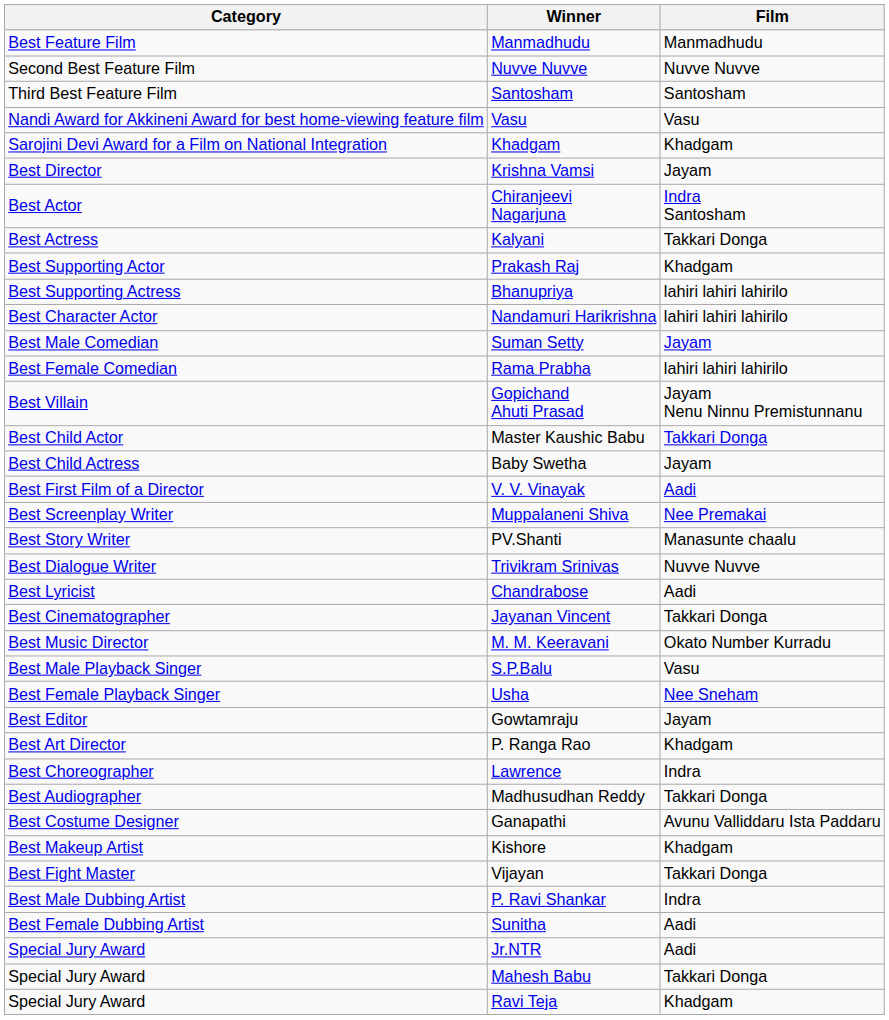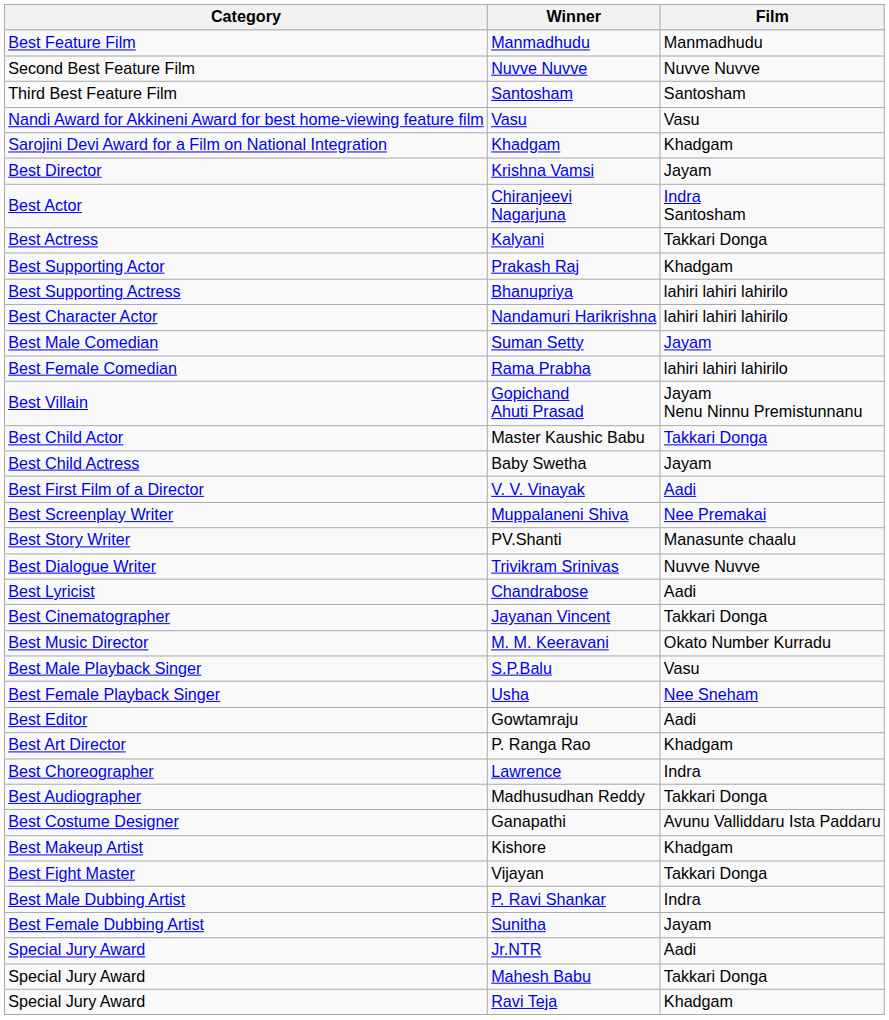 <table class="wikitable">
 <tr style="background:#cccccf; text-align:center;">
 <th>Category</th>
 <th>Winner</th>
 <th>Film</th>
 </tr>
 <tr>
 <td><a href='#'>Best Feature Film</a></td>
 <td><a href='#'>Manmadhudu</a></td>
 <td>Manmadhudu</td>
 </tr>
 <tr>
 <td>Second Best Feature Film</td>
 <td><a href='#'>Nuvve Nuvve</a></td>
 <td>Nuvve Nuvve</td>
 </tr>
 <tr>
 <td>Third Best Feature Film</td>
 <td><a href='#'>Santosham</a></td>
 <td>Santosham</td>
 </tr>
 <tr>
 <td><a href='#'>Nandi Award for Akkineni Award for best home-viewing feature film</a></td>
 <td><a href='#'>Vasu</a></td>
 <td>Vasu</td>
 </tr>
 <tr>
 <td><a href='#'>Sarojini Devi Award for a Film on National Integration</a></td>
 <td><a href='#'>Khadgam</a></td>
 <td>Khadgam</td>
 </tr>
 <tr>
 <td><a href='#'>Best Director</a></td>
 <td><a href='#'>Krishna Vamsi</a></td>
 <td>Jayam</td>
 </tr>
 <tr>
 <td><a href='#'>Best Actor</a></td>
 <td><a href='#'>Chiranjeevi</a> <br><a href='#'>Nagarjuna</a></td>
 <td><a href='#'>Indra</a><br>Santosham</td>
 </tr>
 <tr>
 <td><a href='#'>Best Actress</a></td>
 <td><a href='#'>Kalyani</a></td>
 <td>Takkari Donga</td>
 </tr>
 <tr>
 <td><a href='#'>Best Supporting Actor</a></td>
 <td><a href='#'>Prakash Raj</a></td>
 <td>Khadgam</td>
 </tr>
 <tr>
 <td><a href='#'>Best Supporting Actress</a></td>
 <td><a href='#'>Bhanupriya</a></td>
 <td>lahiri lahiri lahirilo</td>
 </tr>
 <tr>
 <td><a href='#'>Best Character Actor</a></td>
 <td><a href='#'>Nandamuri Harikrishna</a></td>
 <td>lahiri lahiri lahirilo</td>
 </tr>
 <tr>
 <td><a href='#'>Best Male Comedian</a></td>
 <td><a href='#'>Suman Setty</a></td>
 <td><a href='#'>Jayam</a></td>
 </tr>
 <tr>
 <td><a href='#'>Best Female Comedian</a></td>
 <td><a href='#'>Rama Prabha</a></td>
 <td>lahiri lahiri lahirilo</td>
 </tr>
 <tr>
 <td><a href='#'>Best Villain</a></td>
 <td><a href='#'>Gopichand</a><br><a href='#'>Ahuti Prasad</a></td>
 <td>Jayam <br> Nenu Ninnu Premistunnanu</td>
 </tr>
 <tr>
 <td><a href='#'>Best Child Actor</a></td>
 <td>Master Kaushic Babu</td>
 <td><a href='#'>Takkari Donga</a></td>
 </tr>
 <tr>
 <td><a href='#'>Best Child Actress</a></td>
 <td>Baby Swetha</td>
 <td>Jayam</td>
 </tr>
 <tr>
 <td><a href='#'>Best First Film of a Director</a></td>
 <td><a href='#'>V. V. Vinayak</a></td>
 <td><a href='#'>Aadi</a></td>
 </tr>
 <tr>
 <td><a href='#'>Best Screenplay Writer</a></td>
 <td><a href='#'>Muppalaneni Shiva</a></td>
 <td><a href='#'>Nee Premakai</a></td>
 </tr>
 <tr>
 <td><a href='#'>Best Story Writer</a></td>
 <td>PV.Shanti</td>
 <td>Manasunte chaalu</td>
 </tr>
 <tr>
 <td><a href='#'>Best Dialogue Writer</a></td>
 <td><a href='#'>Trivikram Srinivas</a></td>
 <td>Nuvve Nuvve</td>
 </tr>
 <tr>
 <td><a href='#'>Best Lyricist</a></td>
 <td><a href='#'>Chandrabose</a></td>
 <td>Aadi</td>
 </tr>
 <tr>
 <td><a href='#'>Best Cinematographer</a></td>
 <td><a href='#'>Jayanan Vincent</a></td>
 <td>Takkari Donga</td>
 </tr>
 <tr>
 <td><a href='#'>Best Music Director</a></td>
 <td><a href='#'>M. M. Keeravani</a></td>
 <td>Okato Number Kurradu</td>
 </tr>
 <tr>
 <td><a href='#'>Best Male Playback Singer</a></td>
 <td><a href='#'>S.P.Balu</a></td>
 <td>Vasu</td>
 </tr>
 <tr>
 <td><a href='#'>Best Female Playback Singer</a></td>
 <td><a href='#'>Usha</a></td>
 <td><a href='#'>Nee Sneham</a></td>
 </tr>
 <tr>
 <td><a href='#'>Best Editor</a></td>
 <td>Gowtamraju</td>
-<td>Jayam</td>
+<td>Aadi</td>
 </tr>
 <tr>
 <td><a href='#'>Best Art Director</a></td>
 <td>P. Ranga Rao</td>
 <td>Khadgam</td>
 </tr>
 <tr>
 <td><a href='#'>Best Choreographer</a></td>
 <td><a href='#'>Lawrence</a></td>
 <td>Indra</td>
 </tr>
 <tr>
 <td><a href='#'>Best Audiographer</a></td>
 <td>Madhusudhan Reddy</td>
 <td>Takkari Donga</td>
 </tr>
 <tr>
 <td><a href='#'>Best Costume Designer</a></td>
 <td>Ganapathi</td>
 <td>Avunu Valliddaru Ista Paddaru</td>
 </tr>
 <tr>
 <td><a href='#'>Best Makeup Artist</a></td>
 <td>Kishore</td>
 <td>Khadgam</td>
 </tr>
 <tr>
 <td><a href='#'>Best Fight Master</a></td>
 <td>Vijayan</td>
 <td>Takkari Donga</td>
 </tr>
 <tr>
 <td><a href='#'>Best Male Dubbing Artist</a></td>
 <td><a href='#'>P. Ravi Shankar</a></td>
 <td>Indra</td>
 </tr>
 <tr>
 <td><a href='#'>Best Female Dubbing Artist</a></td>
 <td><a href='#'>Sunitha</a></td>
-<td>Aadi</td>
+<td>Jayam</td>
 </tr>
 <tr>
 <td><a href='#'>Special Jury Award</a></td>
 <td><a href='#'>Jr.NTR</a></td>
 <td>Aadi</td>
 </tr>
 <tr>
 <td>Special Jury Award</td>
 <td><a href='#'>Mahesh Babu</a></td>
 <td>Takkari Donga</td>
 </tr>
 <tr>
 <td>Special Jury Award</td>
 <td><a href='#'>Ravi Teja</a></td>
 <td>Khadgam</td>
 </tr>
 </table>
